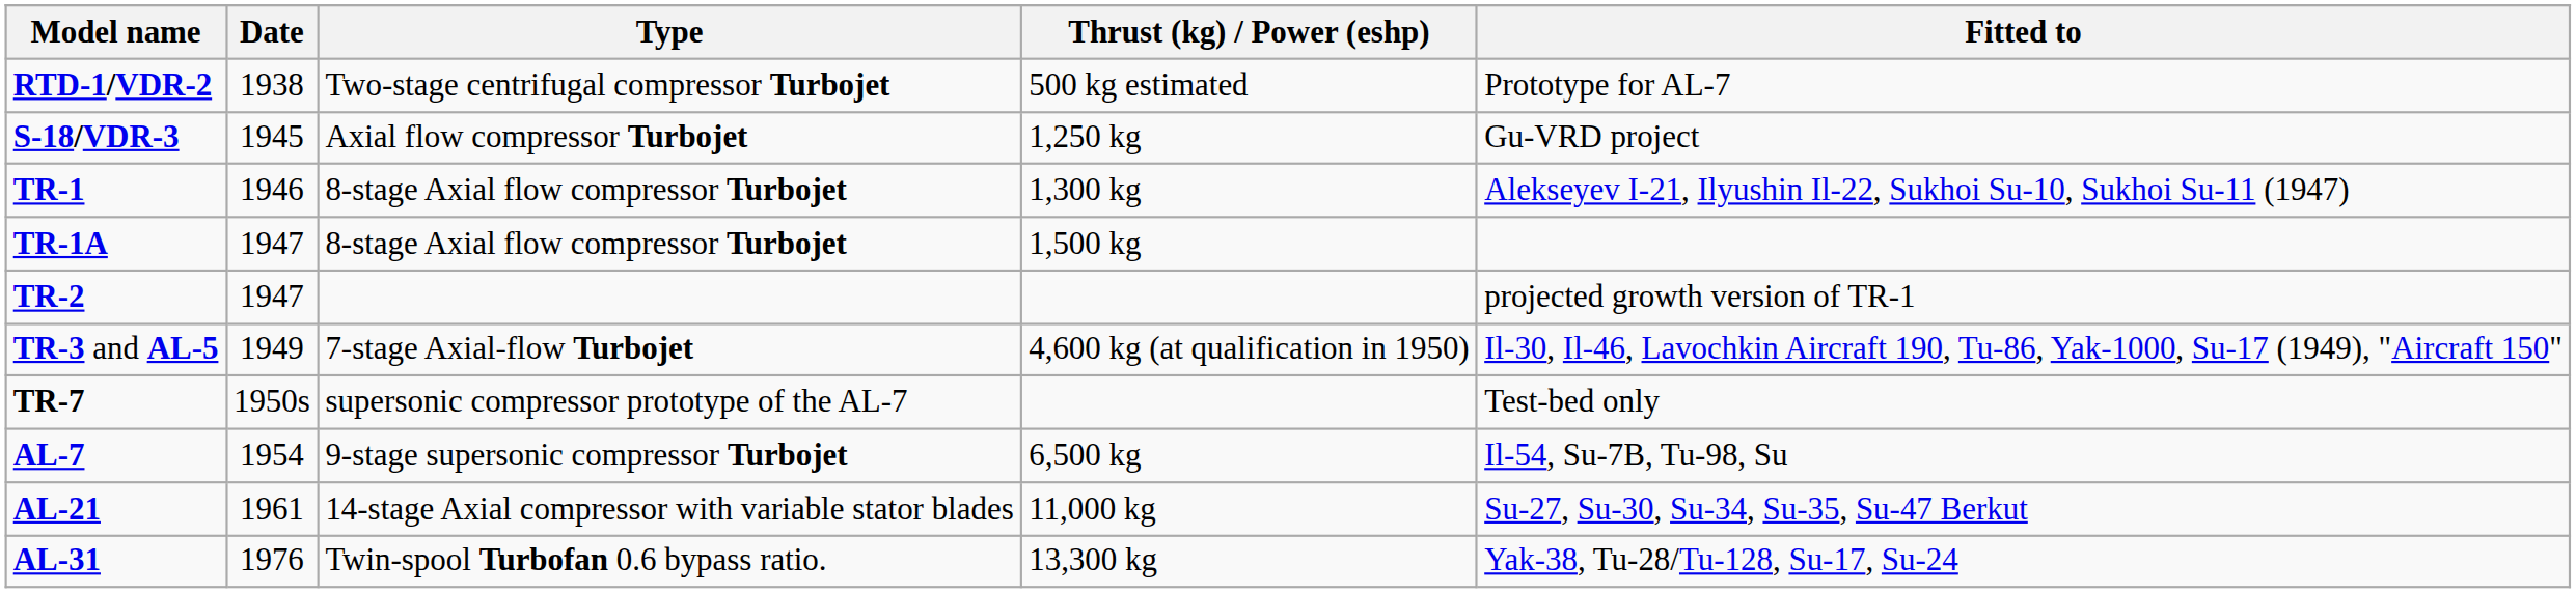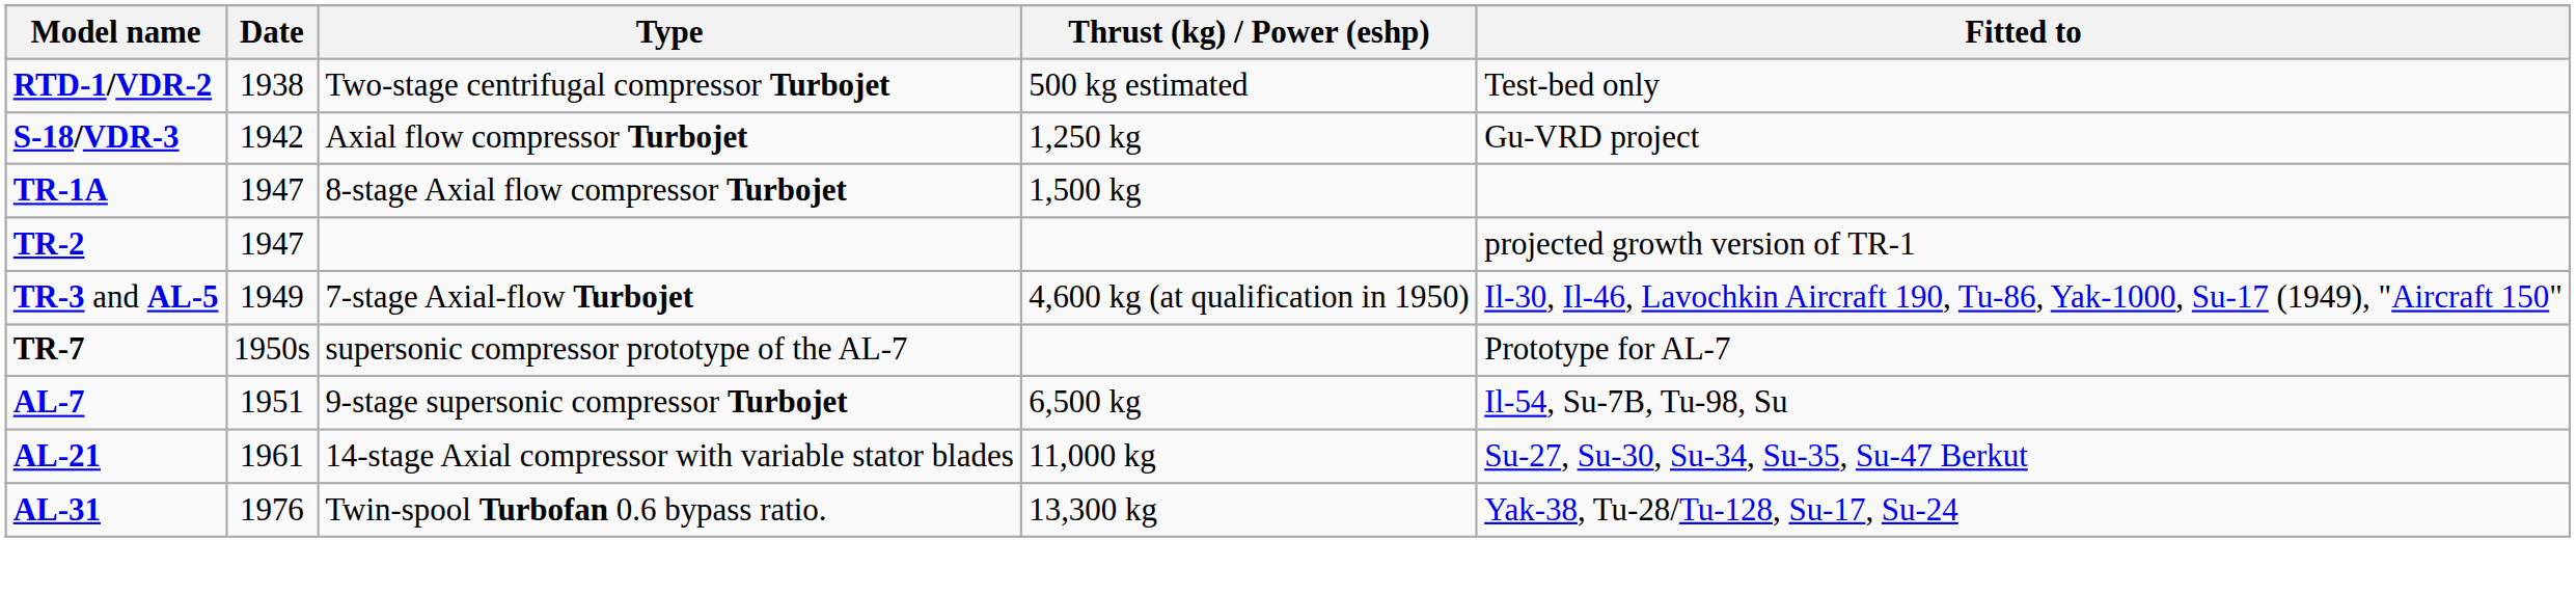 <table class="wikitable"  style="margin:auto; font-size:90%;">
 <tr>
 </tr>
 <tr style="background:#efefef;">
 <th>Model name</th>
 <th>Date</th>
 <th>Type</th>
 <th>Thrust (kg) / Power (eshp)</th>
 <th>Fitted to</th>
 </tr>
 <tr>
 <td align=left><strong><a href='#'>RTD-1</a>/<a href='#'>VDR-2</a></strong></td>
 <td align=center>1938</td>
 <td align=left>Two-stage centrifugal compressor <strong>Turbojet</strong></td>
 <td align=left>500 kg estimated</td>
-<td align=left>Prototype for AL-7</td>
+<td align=left>Test-bed only</td>
 </tr>
 <tr>
 <td align=left><strong><a href='#'>S-18</a>/<a href='#'>VDR-3</a></strong></td>
-<td align=center>1945</td>
+<td align=center>1942</td>
 <td align=left>Axial flow compressor <strong>Turbojet</strong></td>
 <td align=left>1,250 kg</td>
 <td align=left>Gu-VRD project</td>
-</tr>
-<tr>
-<td align=left><strong><a href='#'>TR-1</a></strong></td>
-<td align=center>1946</td>
-<td align=left>8-stage Axial flow compressor <strong>Turbojet</strong></td>
-<td align=left>1,300 kg</td>
-<td align=left><a href='#'>Alekseyev I-21</a>, <a href='#'>Ilyushin Il-22</a>, <a href='#'>Sukhoi Su-10</a>, <a href='#'>Sukhoi Su-11</a> (1947)</td>
 </tr>
 <tr>
 <td align=left><strong><a href='#'>TR-1A</a></strong></td>
 <td align=center>1947</td>
 <td align=left>8-stage Axial flow compressor <strong>Turbojet</strong></td>
 <td align=left>1,500 kg</td>
 <td align=left></td>
 </tr>
 <tr>
 <td align=left><strong><a href='#'>TR-2</a></strong></td>
 <td align=center>1947</td>
 <td align=left></td>
 <td align=left></td>
 <td align=left>projected growth version of TR-1</td>
 </tr>
 <tr>
 <td align=left><strong><a href='#'>TR-3</a></strong> and <strong><a href='#'>AL-5</a></strong></td>
 <td align=center>1949</td>
 <td align=left>7-stage Axial-flow <strong>Turbojet</strong></td>
 <td align=left>4,600 kg (at qualification in 1950)</td>
 <td align=left><a href='#'>Il-30</a>, <a href='#'>Il-46</a>, <a href='#'>Lavochkin Aircraft 190</a>, <a href='#'>Tu-86</a>, <a href='#'>Yak-1000</a>, <a href='#'>Su-17</a> (1949), "<a href='#'>Aircraft 150</a>"</td>
 </tr>
 <tr>
 <td align=left><strong>TR-7</strong></td>
 <td align=center>1950s</td>
 <td align=left>supersonic compressor prototype of the AL-7</td>
 <td align=left></td>
-<td align=left>Test-bed only</td>
+<td align=left>Prototype for AL-7</td>
 </tr>
 <tr>
 <td align=left><strong><a href='#'>AL-7</a></strong></td>
-<td align=center>1954</td>
+<td align=center>1951</td>
 <td align=left>9-stage supersonic compressor <strong>Turbojet</strong></td>
 <td align=left>6,500 kg</td>
 <td align=left><a href='#'>Il-54</a>, Su-7B, Tu-98, Su</td>
 </tr>
 <tr>
 <td align=left><strong><a href='#'>AL-21</a></strong></td>
 <td align=center>1961</td>
 <td align=left>14-stage Axial compressor with variable stator blades</td>
 <td align=left>11,000 kg</td>
 <td align=left><a href='#'>Su-27</a>, <a href='#'>Su-30</a>, <a href='#'>Su-34</a>, <a href='#'>Su-35</a>, <a href='#'>Su-47 Berkut</a></td>
 </tr>
 <tr>
 <td align=left><strong><a href='#'>AL-31</a></strong></td>
 <td align=center>1976</td>
 <td align=left>Twin-spool <strong>Turbofan</strong> 0.6 bypass ratio.</td>
 <td align=left>13,300 kg</td>
 <td align=left><a href='#'>Yak-38</a>, Tu-28/<a href='#'>Tu-128</a>, <a href='#'>Su-17</a>, <a href='#'>Su-24</a></td>
 </tr>
 </table>
